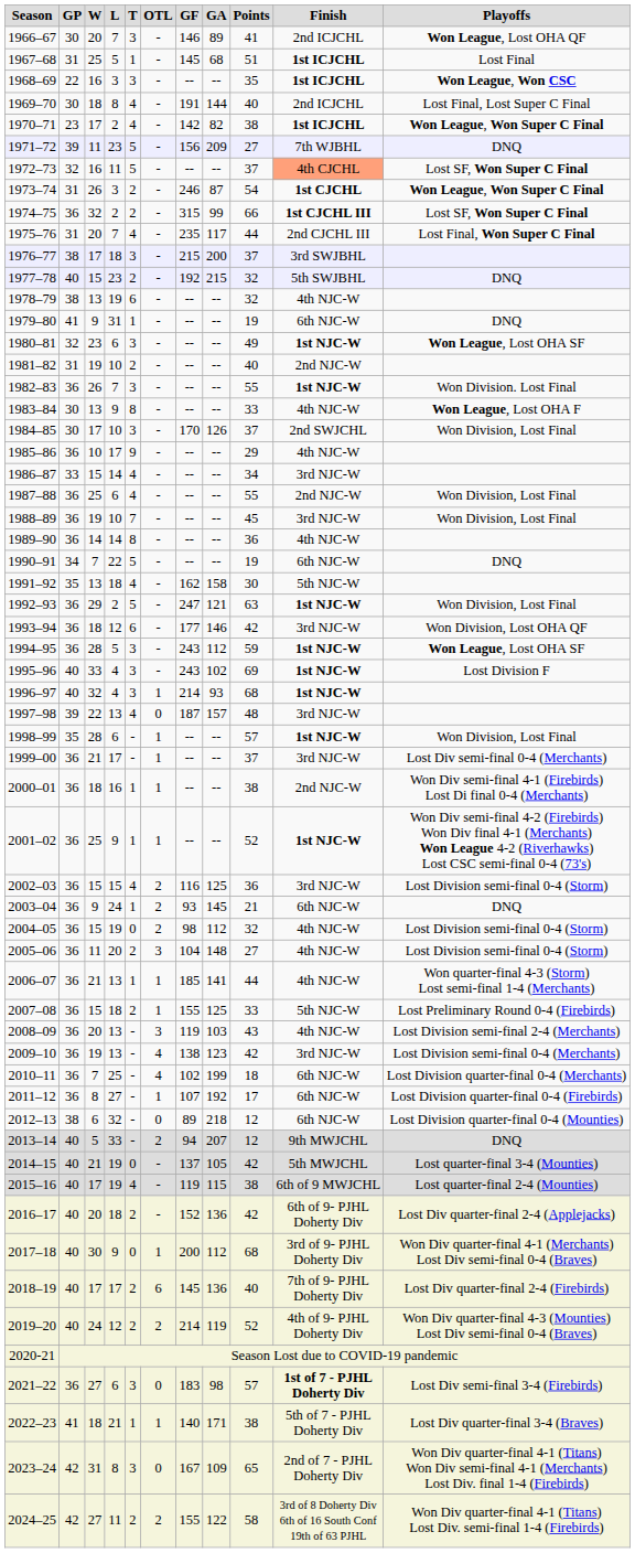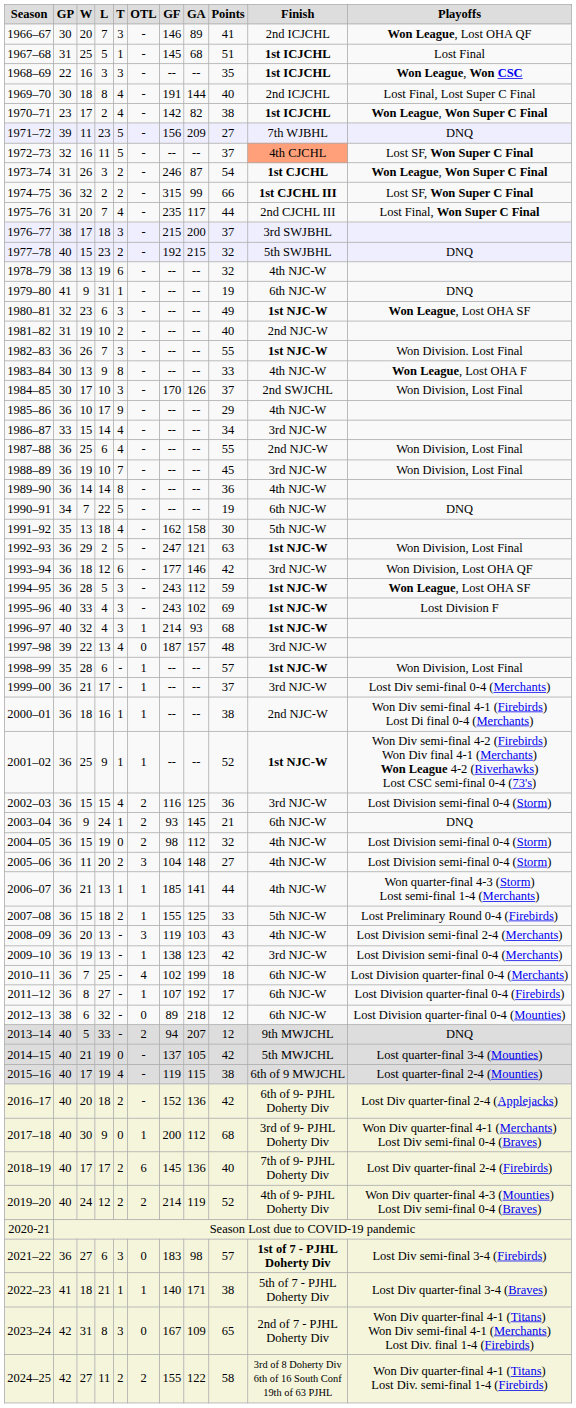 <table class="wikitable">
 <tr align="center"  bgcolor="#dddddd">
 <td><strong>Season</strong></td>
 <td><strong>GP </strong></td>
 <td><strong> W </strong></td>
 <td><strong> L </strong></td>
 <td><strong> T </strong></td>
 <td><strong>OTL</strong></td>
 <td><strong>GF </strong></td>
 <td><strong>GA </strong></td>
 <td><strong>Points</strong></td>
 <td><strong>Finish</strong></td>
 <td><strong>Playoffs</strong></td>
 </tr>
 <tr align="center">
 <td>1966–67</td>
 <td>30</td>
 <td>20</td>
 <td>7</td>
 <td>3</td>
 <td>-</td>
 <td>146</td>
 <td>89</td>
 <td>41</td>
 <td>2nd ICJCHL</td>
 <td><strong>Won League</strong>, Lost OHA QF</td>
 </tr>
 <tr align="center">
 <td>1967–68</td>
 <td>31</td>
 <td>25</td>
 <td>5</td>
 <td>1</td>
 <td>-</td>
 <td>145</td>
 <td>68</td>
 <td>51</td>
 <td><strong>1st ICJCHL</strong></td>
 <td>Lost Final</td>
 </tr>
 <tr align="center">
 <td>1968–69</td>
 <td>22</td>
 <td>16</td>
 <td>3</td>
 <td>3</td>
 <td>-</td>
 <td>--</td>
 <td>--</td>
 <td>35</td>
 <td><strong>1st ICJCHL</strong></td>
 <td><strong>Won League</strong>, <strong>Won</strong> <a href='#'><strong>CSC</strong></a></td>
 </tr>
 <tr align="center">
 <td>1969–70</td>
 <td>30</td>
 <td>18</td>
 <td>8</td>
 <td>4</td>
 <td>-</td>
 <td>191</td>
 <td>144</td>
 <td>40</td>
 <td>2nd ICJCHL</td>
 <td>Lost Final, Lost Super C Final</td>
 </tr>
 <tr align="center">
 <td>1970–71</td>
 <td>23</td>
 <td>17</td>
 <td>2</td>
 <td>4</td>
 <td>-</td>
 <td>142</td>
 <td>82</td>
 <td>38</td>
 <td><strong>1st ICJCHL</strong></td>
 <td><strong>Won League</strong>, <strong>Won Super C Final</strong></td>
 </tr>
 <tr align="center" bgcolor="#eeeeff">
 <td>1971–72</td>
 <td>39</td>
 <td>11</td>
 <td>23</td>
 <td>5</td>
 <td>-</td>
 <td>156</td>
 <td>209</td>
 <td>27</td>
 <td>7th WJBHL</td>
 <td>DNQ</td>
 </tr>
 <tr align="center">
 <td>1972–73</td>
 <td>32</td>
 <td>16</td>
 <td>11</td>
 <td>5</td>
 <td>-</td>
 <td>--</td>
 <td>--</td>
 <td>37</td>
 <td style="background: lightsalmon;">4th CJCHL</td>
 <td>Lost SF, <strong>Won Super C Final</strong></td>
 </tr>
 <tr align="center">
 <td>1973–74</td>
 <td>31</td>
 <td>26</td>
 <td>3</td>
 <td>2</td>
 <td>-</td>
 <td>246</td>
 <td>87</td>
 <td>54</td>
 <td><strong>1st CJCHL</strong></td>
 <td><strong>Won League</strong>, <strong>Won Super C Final</strong></td>
 </tr>
 <tr align="center">
 <td>1974–75</td>
 <td>36</td>
 <td>32</td>
 <td>2</td>
 <td>2</td>
 <td>-</td>
 <td>315</td>
 <td>99</td>
 <td>66</td>
 <td><strong>1st CJCHL III</strong></td>
 <td>Lost SF, <strong>Won Super C Final</strong></td>
 </tr>
 <tr align="center">
 <td>1975–76</td>
 <td>31</td>
 <td>20</td>
 <td>7</td>
 <td>4</td>
 <td>-</td>
 <td>235</td>
 <td>117</td>
 <td>44</td>
 <td>2nd CJCHL III</td>
 <td>Lost Final, <strong>Won Super C Final</strong></td>
 </tr>
 <tr align="center" bgcolor="#eeeeff">
 <td>1976–77</td>
 <td>38</td>
 <td>17</td>
 <td>18</td>
 <td>3</td>
 <td>-</td>
 <td>215</td>
 <td>200</td>
 <td>37</td>
 <td>3rd SWJBHL</td>
 <td></td>
 </tr>
 <tr align="center" bgcolor="#eeeeff">
 <td>1977–78</td>
 <td>40</td>
 <td>15</td>
 <td>23</td>
 <td>2</td>
 <td>-</td>
 <td>192</td>
 <td>215</td>
 <td>32</td>
 <td>5th SWJBHL</td>
 <td>DNQ</td>
 </tr>
 <tr align="center">
 <td>1978–79</td>
 <td>38</td>
 <td>13</td>
 <td>19</td>
 <td>6</td>
 <td>-</td>
 <td>--</td>
 <td>--</td>
 <td>32</td>
 <td>4th NJC-W</td>
 <td></td>
 </tr>
 <tr align="center">
 <td>1979–80</td>
 <td>41</td>
 <td>9</td>
 <td>31</td>
 <td>1</td>
 <td>-</td>
 <td>--</td>
 <td>--</td>
 <td>19</td>
 <td>6th NJC-W</td>
 <td>DNQ</td>
 </tr>
 <tr align="center">
 <td>1980–81</td>
 <td>32</td>
 <td>23</td>
 <td>6</td>
 <td>3</td>
 <td>-</td>
 <td>--</td>
 <td>--</td>
 <td>49</td>
 <td><strong>1st NJC-W</strong></td>
 <td><strong>Won League</strong>, Lost OHA SF</td>
 </tr>
 <tr align="center">
 <td>1981–82</td>
 <td>31</td>
 <td>19</td>
 <td>10</td>
 <td>2</td>
 <td>-</td>
 <td>--</td>
 <td>--</td>
 <td>40</td>
 <td>2nd NJC-W</td>
 <td></td>
 </tr>
 <tr align="center">
 <td>1982–83</td>
 <td>36</td>
 <td>26</td>
 <td>7</td>
 <td>3</td>
 <td>-</td>
 <td>--</td>
 <td>--</td>
 <td>55</td>
 <td><strong>1st NJC-W</strong></td>
 <td>Won Division. Lost Final</td>
 </tr>
 <tr align="center">
 <td>1983–84</td>
 <td>30</td>
 <td>13</td>
 <td>9</td>
 <td>8</td>
 <td>-</td>
 <td>--</td>
 <td>--</td>
 <td>33</td>
 <td>4th NJC-W</td>
 <td><strong>Won League</strong>, Lost OHA F</td>
 </tr>
 <tr align="center">
 <td>1984–85</td>
 <td>30</td>
 <td>17</td>
 <td>10</td>
 <td>3</td>
 <td>-</td>
 <td>170</td>
 <td>126</td>
 <td>37</td>
 <td>2nd SWJCHL</td>
 <td>Won Division, Lost Final</td>
 </tr>
 <tr align="center">
 <td>1985–86</td>
 <td>36</td>
 <td>10</td>
 <td>17</td>
 <td>9</td>
 <td>-</td>
 <td>--</td>
 <td>--</td>
 <td>29</td>
 <td>4th NJC-W</td>
 <td></td>
 </tr>
 <tr align="center">
 <td>1986–87</td>
 <td>33</td>
 <td>15</td>
 <td>14</td>
 <td>4</td>
 <td>-</td>
 <td>--</td>
 <td>--</td>
 <td>34</td>
 <td>3rd NJC-W</td>
 <td></td>
 </tr>
 <tr align="center">
 <td>1987–88</td>
 <td>36</td>
 <td>25</td>
 <td>6</td>
 <td>4</td>
 <td>-</td>
 <td>--</td>
 <td>--</td>
 <td>55</td>
 <td>2nd NJC-W</td>
 <td>Won Division, Lost Final</td>
 </tr>
 <tr align="center">
 <td>1988–89</td>
 <td>36</td>
 <td>19</td>
 <td>10</td>
 <td>7</td>
 <td>-</td>
 <td>--</td>
 <td>--</td>
 <td>45</td>
 <td>3rd NJC-W</td>
 <td>Won Division, Lost Final</td>
 </tr>
 <tr align="center">
 <td>1989–90</td>
 <td>36</td>
 <td>14</td>
 <td>14</td>
 <td>8</td>
 <td>-</td>
 <td>--</td>
 <td>--</td>
 <td>36</td>
 <td>4th NJC-W</td>
 <td></td>
 </tr>
 <tr align="center">
 <td>1990–91</td>
 <td>34</td>
 <td>7</td>
 <td>22</td>
 <td>5</td>
 <td>-</td>
 <td>--</td>
 <td>--</td>
 <td>19</td>
 <td>6th NJC-W</td>
 <td>DNQ</td>
 </tr>
 <tr align="center">
 <td>1991–92</td>
 <td>35</td>
 <td>13</td>
 <td>18</td>
 <td>4</td>
 <td>-</td>
 <td>162</td>
 <td>158</td>
 <td>30</td>
 <td>5th NJC-W</td>
 <td></td>
 </tr>
 <tr align="center">
 <td>1992–93</td>
 <td>36</td>
 <td>29</td>
 <td>2</td>
 <td>5</td>
 <td>-</td>
 <td>247</td>
 <td>121</td>
 <td>63</td>
 <td><strong>1st NJC-W</strong></td>
 <td>Won Division, Lost Final</td>
 </tr>
 <tr align="center">
 <td>1993–94</td>
 <td>36</td>
 <td>18</td>
 <td>12</td>
 <td>6</td>
 <td>-</td>
 <td>177</td>
 <td>146</td>
 <td>42</td>
 <td>3rd NJC-W</td>
 <td>Won Division, Lost OHA QF</td>
 </tr>
 <tr align="center">
 <td>1994–95</td>
 <td>36</td>
 <td>28</td>
 <td>5</td>
 <td>3</td>
 <td>-</td>
 <td>243</td>
 <td>112</td>
 <td>59</td>
 <td><strong>1st NJC-W</strong></td>
 <td><strong>Won League</strong>, Lost OHA SF</td>
 </tr>
 <tr align="center">
 <td>1995–96</td>
 <td>40</td>
 <td>33</td>
 <td>4</td>
 <td>3</td>
 <td>-</td>
 <td>243</td>
 <td>102</td>
 <td>69</td>
 <td><strong>1st NJC-W</strong></td>
 <td>Lost Division F</td>
 </tr>
 <tr align="center">
 <td>1996–97</td>
 <td>40</td>
 <td>32</td>
 <td>4</td>
 <td>3</td>
 <td>1</td>
 <td>214</td>
 <td>93</td>
 <td>68</td>
 <td><strong>1st NJC-W</strong></td>
 <td></td>
 </tr>
 <tr align="center">
 <td>1997–98</td>
 <td>39</td>
 <td>22</td>
 <td>13</td>
 <td>4</td>
 <td>0</td>
 <td>187</td>
 <td>157</td>
 <td>48</td>
 <td>3rd NJC-W</td>
 <td></td>
 </tr>
 <tr align="center">
 <td>1998–99</td>
 <td>35</td>
 <td>28</td>
 <td>6</td>
 <td>-</td>
 <td>1</td>
 <td>--</td>
 <td>--</td>
 <td>57</td>
 <td><strong>1st NJC-W</strong></td>
 <td>Won Division, Lost Final</td>
 </tr>
 <tr align="center">
 <td>1999–00</td>
 <td>36</td>
 <td>21</td>
 <td>17</td>
 <td>-</td>
 <td>1</td>
 <td>--</td>
 <td>--</td>
 <td>37</td>
 <td>3rd NJC-W</td>
 <td>Lost Div semi-final 0-4 (<a href='#'>Merchants</a>)</td>
 </tr>
 <tr align="center">
 <td>2000–01</td>
 <td>36</td>
 <td>18</td>
 <td>16</td>
 <td>1</td>
 <td>1</td>
 <td>--</td>
 <td>--</td>
 <td>38</td>
 <td>2nd NJC-W</td>
 <td>Won Div semi-final 4-1 (<a href='#'>Firebirds</a>)<br>Lost Di final 0-4 (<a href='#'>Merchants</a>)</td>
 </tr>
 <tr align="center">
 <td>2001–02</td>
 <td>36</td>
 <td>25</td>
 <td>9</td>
 <td>1</td>
 <td>1</td>
 <td>--</td>
 <td>--</td>
 <td>52</td>
 <td><strong>1st NJC-W</strong></td>
 <td>Won Div semi-final 4-2 (<a href='#'>Firebirds</a>)<br>Won Div final 4-1 (<a href='#'>Merchants</a>)<br><strong>Won League</strong> 4-2 (<a href='#'>Riverhawks</a>)<br>Lost CSC semi-final 0-4 (<a href='#'>73's</a>)</td>
 </tr>
 <tr align="center">
 <td>2002–03</td>
 <td>36</td>
 <td>15</td>
 <td>15</td>
 <td>4</td>
 <td>2</td>
 <td>116</td>
 <td>125</td>
 <td>36</td>
 <td>3rd NJC-W</td>
 <td>Lost Division semi-final 0-4 (<a href='#'>Storm</a>)</td>
 </tr>
 <tr align="center">
 <td>2003–04</td>
 <td>36</td>
 <td>9</td>
 <td>24</td>
 <td>1</td>
 <td>2</td>
 <td>93</td>
 <td>145</td>
 <td>21</td>
 <td>6th NJC-W</td>
 <td>DNQ</td>
 </tr>
 <tr align="center">
 <td>2004–05</td>
 <td>36</td>
 <td>15</td>
 <td>19</td>
 <td>0</td>
 <td>2</td>
 <td>98</td>
 <td>112</td>
 <td>32</td>
 <td>4th NJC-W</td>
 <td>Lost Division semi-final 0-4 (<a href='#'>Storm</a>)</td>
 </tr>
 <tr align="center">
 <td>2005–06</td>
 <td>36</td>
 <td>11</td>
 <td>20</td>
 <td>2</td>
 <td>3</td>
 <td>104</td>
 <td>148</td>
 <td>27</td>
 <td>4th NJC-W</td>
 <td>Lost Division semi-final 0-4 (<a href='#'>Storm</a>)</td>
 </tr>
 <tr align="center">
 <td>2006–07</td>
 <td>36</td>
 <td>21</td>
 <td>13</td>
 <td>1</td>
 <td>1</td>
 <td>185</td>
 <td>141</td>
 <td>44</td>
 <td>4th NJC-W</td>
 <td>Won quarter-final 4-3 (<a href='#'>Storm</a>)<br>Lost semi-final 1-4 (<a href='#'>Merchants</a>)</td>
 </tr>
 <tr align="center">
 <td>2007–08</td>
 <td>36</td>
 <td>15</td>
 <td>18</td>
 <td>2</td>
 <td>1</td>
 <td>155</td>
 <td>125</td>
 <td>33</td>
 <td>5th NJC-W</td>
 <td>Lost Preliminary Round 0-4 (<a href='#'>Firebirds</a>)</td>
 </tr>
 <tr align="center">
 <td>2008–09</td>
 <td>36</td>
 <td>20</td>
 <td>13</td>
 <td>-</td>
 <td>3</td>
 <td>119</td>
 <td>103</td>
 <td>43</td>
 <td>4th NJC-W</td>
 <td>Lost Division semi-final 2-4 (<a href='#'>Merchants</a>)</td>
 </tr>
 <tr align="center">
 <td>2009–10</td>
 <td>36</td>
 <td>19</td>
 <td>13</td>
 <td>-</td>
-<td>4</td>
+<td>1</td>
 <td>138</td>
 <td>123</td>
 <td>42</td>
 <td>3rd NJC-W</td>
 <td>Lost Division semi-final 0-4 (<a href='#'>Merchants</a>)</td>
 </tr>
 <tr align="center">
 <td>2010–11</td>
 <td>36</td>
 <td>7</td>
 <td>25</td>
 <td>-</td>
 <td>4</td>
 <td>102</td>
 <td>199</td>
 <td>18</td>
 <td>6th NJC-W</td>
 <td>Lost Division quarter-final 0-4 (<a href='#'>Merchants</a>)</td>
 </tr>
 <tr align="center">
 <td>2011–12</td>
 <td>36</td>
 <td>8</td>
 <td>27</td>
 <td>-</td>
 <td>1</td>
 <td>107</td>
 <td>192</td>
 <td>17</td>
 <td>6th NJC-W</td>
 <td>Lost Division quarter-final 0-4 (<a href='#'>Firebirds</a>)</td>
 </tr>
 <tr align="center">
 <td>2012–13</td>
 <td>38</td>
 <td>6</td>
 <td>32</td>
 <td>-</td>
 <td>0</td>
 <td>89</td>
 <td>218</td>
 <td>12</td>
 <td>6th NJC-W</td>
 <td>Lost Division quarter-final 0-4 (<a href='#'>Mounties</a>)</td>
 </tr>
 <tr align="center"  bgcolor="#dddddd">
 <td>2013–14</td>
 <td>40</td>
 <td>5</td>
 <td>33</td>
 <td>-</td>
 <td>2</td>
 <td>94</td>
 <td>207</td>
 <td>12</td>
 <td>9th MWJCHL</td>
 <td>DNQ</td>
 </tr>
 <tr align="center"  bgcolor="#dddddd">
 <td>2014–15</td>
 <td>40</td>
 <td>21</td>
 <td>19</td>
 <td>0</td>
 <td>-</td>
 <td>137</td>
 <td>105</td>
 <td>42</td>
 <td>5th MWJCHL</td>
 <td>Lost quarter-final 3-4 (<a href='#'>Mounties</a>)</td>
 </tr>
 <tr align="center"  bgcolor="#dddddd">
 <td>2015–16</td>
 <td>40</td>
 <td>17</td>
 <td>19</td>
 <td>4</td>
 <td>-</td>
 <td>119</td>
 <td>115</td>
 <td>38</td>
 <td>6th of 9 MWJCHL</td>
 <td>Lost quarter-final 2-4 (<a href='#'>Mounties</a>)</td>
 </tr>
 <tr align="center" bgcolor="beige">
 <td>2016–17</td>
 <td>40</td>
 <td>20</td>
 <td>18</td>
 <td>2</td>
 <td>-</td>
 <td>152</td>
 <td>136</td>
 <td>42</td>
 <td>6th of 9- PJHL<br>Doherty Div</td>
 <td>Lost Div quarter-final 2-4 (<a href='#'>Applejacks</a>)</td>
 </tr>
 <tr align="center" bgcolor="beige">
 <td>2017–18</td>
 <td>40</td>
 <td>30</td>
 <td>9</td>
 <td>0</td>
 <td>1</td>
 <td>200</td>
 <td>112</td>
 <td>68</td>
 <td>3rd of 9- PJHL<br>Doherty Div</td>
 <td>Won Div quarter-final 4-1 (<a href='#'>Merchants</a>)<br>Lost  Div semi-final 0-4 (<a href='#'>Braves</a>)</td>
 </tr>
 <tr align="center" bgcolor="beige">
 <td>2018–19</td>
 <td>40</td>
 <td>17</td>
 <td>17</td>
 <td>2</td>
 <td>6</td>
 <td>145</td>
 <td>136</td>
 <td>40</td>
 <td>7th of 9- PJHL<br>Doherty Div</td>
 <td>Lost Div quarter-final 2-4 (<a href='#'>Firebirds</a>)</td>
 </tr>
 <tr align="center" bgcolor="beige">
 <td>2019–20</td>
 <td>40</td>
 <td>24</td>
 <td>12</td>
 <td>2</td>
 <td>2</td>
 <td>214</td>
 <td>119</td>
 <td>52</td>
 <td>4th of 9- PJHL<br>Doherty Div</td>
 <td>Won Div quarter-final 4-3 (<a href='#'>Mounties</a>)<br>Lost Div semi-final 0-4 (<a href='#'>Braves</a>)</td>
 </tr>
 <tr align="center" bgcolor="beige">
 <td>2020-21</td>
 <td colspan="10">Season Lost due to COVID-19 pandemic</td>
 </tr>
 <tr align="center" bgcolor="beige">
 <td>2021–22</td>
 <td>36</td>
 <td>27</td>
 <td>6</td>
 <td>3</td>
 <td>0</td>
 <td>183</td>
 <td>98</td>
 <td>57</td>
 <td><strong>1st of 7 - PJHL<br>Doherty Div</strong></td>
 <td>Lost Div semi-final 3-4 (<a href='#'>Firebirds</a>)</td>
 </tr>
 <tr align="center" bgcolor="beige">
 <td>2022–23</td>
 <td>41</td>
 <td>18</td>
 <td>21</td>
 <td>1</td>
 <td>1</td>
 <td>140</td>
 <td>171</td>
 <td>38</td>
 <td>5th of 7 - PJHL<br>Doherty Div</td>
 <td>Lost Div quarter-final 3-4 (<a href='#'>Braves</a>)</td>
 </tr>
 <tr align="center" bgcolor="beige">
 <td>2023–24</td>
 <td>42</td>
 <td>31</td>
 <td>8</td>
 <td>3</td>
 <td>0</td>
 <td>167</td>
 <td>109</td>
 <td>65</td>
 <td>2nd of 7 - PJHL<br>Doherty Div</td>
 <td>Won Div quarter-final 4-1 (<a href='#'>Titans</a>)<br>Won Div semi-final 4-1 (<a href='#'>Merchants</a>)<br>Lost Div. final 1-4 (<a href='#'>Firebirds</a>)</td>
 </tr>
 <tr align="center" bgcolor="beige">
 <td>2024–25</td>
 <td>42</td>
 <td>27</td>
 <td>11</td>
 <td>2</td>
 <td>2</td>
 <td>155</td>
 <td>122</td>
 <td>58</td>
 <td><small>3rd of 8 Doherty Div <br>6th of 16 South Conf<br>19th of 63 PJHL</small></td>
 <td>Won Div quarter-final 4-1 (<a href='#'>Titans</a>)<br>Lost Div. semi-final 1-4 (<a href='#'>Firebirds</a>)</td>
 </tr>
 </table>
